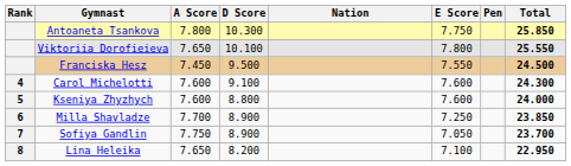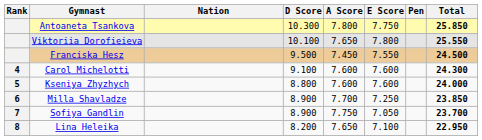 <table class="wikitable sortable" style="text-align:center; font-size:85%">
 <tr>
 <th scope="col" style="width:20px;">Rank</th>
 <th>Gymnast</th>
+<th scope="col" style="width:170px;">Nation</th>
+<th>D Score</th>
 <th>A Score</th>
-<th>D Score</th>
-<th scope="col" style="width:170px;">Nation</th>
 <th>E Score</th>
 <th>Pen</th>
 <th scope="col" style="width:60px;">Total</th>
 </tr>
 <tr bgcolor="fffcaf">
 <th scope="row"></th>
 <td><a href='#'>Antoaneta Tsankova</a></td>
+<td align="left"></td>
+<td>10.300</td>
 <td>7.800</td>
-<td>10.300</td>
-<td align="left"></td>
 <td>7.750</td>
 <td></td>
 <td><strong>25.850</strong></td>
 </tr>
 <tr bgcolor="e5e5e5">
 <th scope="row"></th>
 <td><a href='#'>Viktoriia Dorofieieva</a></td>
+<td align="left"></td>
+<td>10.100</td>
 <td>7.650</td>
-<td>10.100</td>
-<td align="left"></td>
 <td>7.800</td>
 <td></td>
 <td><strong>25.550</strong></td>
 </tr>
 <tr bgcolor="eecc99">
 <th scope="row"></th>
 <td><a href='#'>Franciska Hesz</a></td>
+<td align="left"></td>
+<td>9.500</td>
 <td>7.450</td>
-<td>9.500</td>
-<td align="left"></td>
 <td>7.550</td>
 <td></td>
 <td><strong>24.500</strong></td>
 </tr>
 <tr>
 <th>4</th>
 <td><a href='#'>Carol Michelotti</a></td>
+<td align="left"></td>
+<td>9.100</td>
 <td>7.600</td>
-<td>9.100</td>
-<td align="left"></td>
 <td>7.600</td>
 <td></td>
 <td><strong>24.300</strong></td>
 </tr>
 <tr>
 <th>5</th>
 <td><a href='#'>Kseniya Zhyzhych</a></td>
+<td align="left"></td>
+<td>8.800</td>
 <td>7.600</td>
-<td>8.800</td>
-<td align="left"></td>
 <td>7.600</td>
 <td></td>
 <td><strong>24.000</strong></td>
 </tr>
 <tr>
 <th>6</th>
 <td><a href='#'>Milla Shavladze</a></td>
+<td align="left"></td>
+<td>8.900</td>
 <td>7.700</td>
-<td>8.900</td>
-<td align="left"></td>
 <td>7.250</td>
 <td></td>
 <td><strong>23.850</strong></td>
 </tr>
 <tr>
 <th>7</th>
 <td><a href='#'>Sofiya Gandlin</a></td>
+<td align="left"></td>
+<td>8.900</td>
 <td>7.750</td>
-<td>8.900</td>
-<td align="left"></td>
 <td>7.050</td>
 <td></td>
 <td><strong>23.700</strong></td>
 </tr>
 <tr>
 <th>8</th>
 <td><a href='#'>Lina Heleika</a></td>
+<td align="left"></td>
+<td>8.200</td>
 <td>7.650</td>
-<td>8.200</td>
-<td align="left"></td>
 <td>7.100</td>
 <td></td>
 <td><strong>22.950</strong></td>
 </tr>
 </table>
